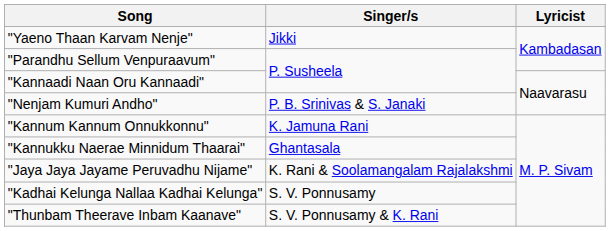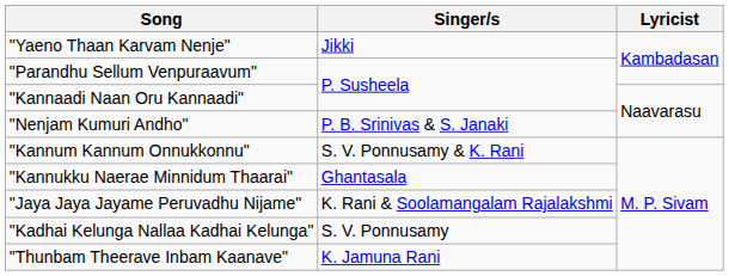 <table class="wikitable" style="font-size:95%;">
 <tr>
 <th>Song</th>
 <th>Singer/s</th>
 <th>Lyricist</th>
 </tr>
 <tr>
 <td>"Yaeno Thaan Karvam Nenje"</td>
 <td><a href='#'>Jikki</a></td>
 <td rowspan="2"><a href='#'>Kambadasan</a></td>
 </tr>
 <tr>
 <td>"Parandhu Sellum Venpuraavum"</td>
 <td rowspan=2><a href='#'>P. Susheela</a></td>
 </tr>
 <tr>
 <td>"Kannaadi Naan Oru Kannaadi"</td>
 <td rowspan=2>Naavarasu</td>
 </tr>
 <tr>
 <td>"Nenjam Kumuri Andho"</td>
 <td><a href='#'>P. B. Srinivas</a> & <a href='#'>S. Janaki</a></td>
 </tr>
 <tr>
 <td>"Kannum Kannum Onnukkonnu"</td>
-<td><a href='#'>K. Jamuna Rani</a></td>
+<td>S. V. Ponnusamy & <a href='#'>K. Rani</a></td>
 <td rowspan="5"><a href='#'>M. P. Sivam</a></td>
 </tr>
 <tr>
 <td>"Kannukku Naerae Minnidum Thaarai"</td>
 <td><a href='#'>Ghantasala</a></td>
 </tr>
 <tr>
 <td>"Jaya Jaya Jayame Peruvadhu Nijame"</td>
 <td>K. Rani & <a href='#'>Soolamangalam Rajalakshmi</a></td>
 </tr>
 <tr>
 <td>"Kadhai Kelunga Nallaa Kadhai Kelunga"</td>
 <td>S. V. Ponnusamy</td>
 </tr>
 <tr>
 <td>"Thunbam Theerave Inbam Kaanave"</td>
-<td>S. V. Ponnusamy & <a href='#'>K. Rani</a></td>
+<td><a href='#'>K. Jamuna Rani</a></td>
 </tr>
 </table>
